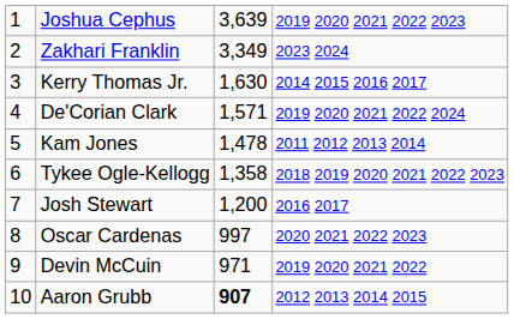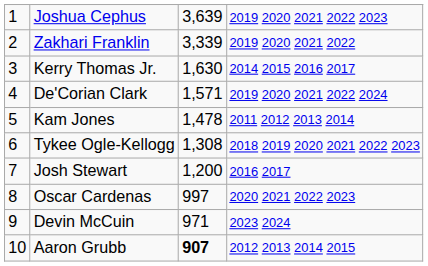 <table class="wikitable">
 <tr>
 </tr>
 <tr>
 <td>1</td>
 <td><a href='#'>Joshua Cephus</a></td>
 <td>3,639</td>
 <td style="font-size:80%;"><a href='#'>2019</a> <a href='#'>2020</a> <a href='#'>2021</a> <a href='#'>2022</a> <a href='#'>2023</a></td>
 </tr>
 <tr>
 <td>2</td>
 <td><a href='#'>Zakhari Franklin</a></td>
-<td>3,349</td>
-<td style="font-size:80%;"><a href='#'>2023</a> <a href='#'>2024</a></td>
+<td>3,339</td>
+<td style="font-size:80%;"><a href='#'>2019</a> <a href='#'>2020</a> <a href='#'>2021</a> <a href='#'>2022</a></td>
 </tr>
 <tr>
 <td>3</td>
 <td>Kerry Thomas Jr.</td>
 <td>1,630</td>
 <td style="font-size:80%;"><a href='#'>2014</a> <a href='#'>2015</a> <a href='#'>2016</a> <a href='#'>2017</a></td>
 </tr>
 <tr>
 <td>4</td>
 <td>De'Corian Clark</td>
 <td>1,571</td>
 <td style="font-size:80%;"><a href='#'>2019</a> <a href='#'>2020</a> <a href='#'>2021</a> <a href='#'>2022</a> <a href='#'>2024</a></td>
 </tr>
 <tr>
 <td>5</td>
 <td>Kam Jones</td>
 <td>1,478</td>
 <td style="font-size:80%;"><a href='#'>2011</a> <a href='#'>2012</a> <a href='#'>2013</a> <a href='#'>2014</a></td>
 </tr>
 <tr>
 <td>6</td>
 <td>Tykee Ogle-Kellogg</td>
-<td>1,358</td>
+<td>1,308</td>
 <td style="font-size:80%;"><a href='#'>2018</a> <a href='#'>2019</a> <a href='#'>2020</a> <a href='#'>2021</a> <a href='#'>2022</a> <a href='#'>2023</a></td>
 </tr>
 <tr>
 <td>7</td>
 <td>Josh Stewart</td>
 <td>1,200</td>
 <td style="font-size:80%;"><a href='#'>2016</a> <a href='#'>2017</a></td>
 </tr>
 <tr>
 <td>8</td>
 <td>Oscar Cardenas</td>
 <td>997</td>
 <td style="font-size:80%;"><a href='#'>2020</a> <a href='#'>2021</a> <a href='#'>2022</a> <a href='#'>2023</a></td>
 </tr>
 <tr>
 <td>9</td>
 <td>Devin McCuin</td>
 <td>971</td>
-<td style="font-size:80%;"><a href='#'>2019</a> <a href='#'>2020</a> <a href='#'>2021</a> <a href='#'>2022</a></td>
+<td style="font-size:80%;"><a href='#'>2023</a> <a href='#'>2024</a></td>
 </tr>
 <tr>
 <td>10</td>
 <td>Aaron Grubb</td>
 <td><strong>907</strong></td>
 <td style="font-size:80%;"><a href='#'>2012</a> <a href='#'>2013</a> <a href='#'>2014</a> <a href='#'>2015</a></td>
 </tr>
 </table>
